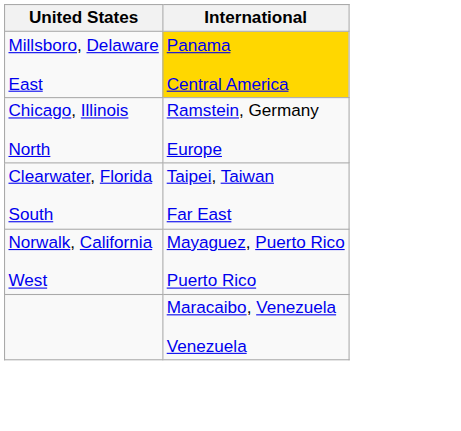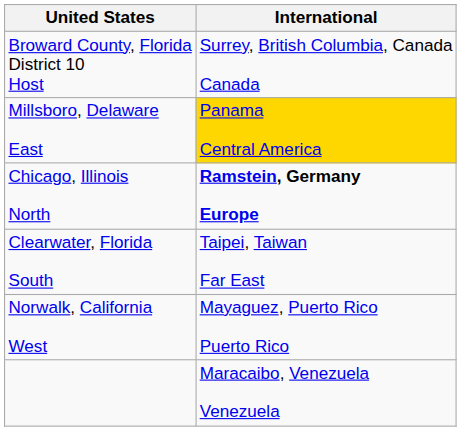 <table class="wikitable">
 <tr>
 <th>United States</th>
 <th>International</th>
+</tr>
+<tr>
+<td> <a href='#'>Broward County</a>, <a href='#'>Florida</a><br>District 10<br><a href='#'>Host</a></td>
+<td> <a href='#'>Surrey</a>, <a href='#'>British Columbia</a>, Canada<br><br><a href='#'>Canada</a></td>
 </tr>
 <tr>
 <td> <a href='#'>Millsboro</a>, <a href='#'>Delaware</a><br><br><a href='#'>East</a></td>
 <td style="background: gold;"> <a href='#'>Panama</a><br> <br><a href='#'>Central America</a></td>
 </tr>
 <tr>
 <td> <a href='#'>Chicago</a>, <a href='#'>Illinois</a><br><br><a href='#'>North</a></td>
-<td> <a href='#'>Ramstein</a>, Germany<br><br><a href='#'>Europe</a></td>
+<td><strong> <a href='#'>Ramstein</a>, Germany<br><br><a href='#'>Europe</a></strong></td>
 </tr>
 <tr>
 <td> <a href='#'>Clearwater</a>, <a href='#'>Florida</a><br><br><a href='#'>South</a></td>
 <td> <a href='#'>Taipei</a>, <a href='#'>Taiwan</a><br><br><a href='#'>Far East</a></td>
 </tr>
 <tr>
 <td> <a href='#'>Norwalk</a>, <a href='#'>California</a><br><br><a href='#'>West</a></td>
 <td> <a href='#'>Mayaguez</a>, <a href='#'>Puerto Rico</a><br> <br><a href='#'>Puerto Rico</a></td>
 </tr>
 <tr>
 <td></td>
 <td> <a href='#'>Maracaibo</a>, <a href='#'>Venezuela</a><br> <br><a href='#'>Venezuela</a></td>
 </tr>
 </table>
